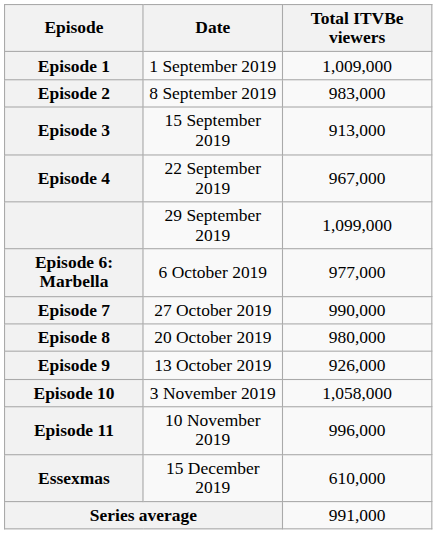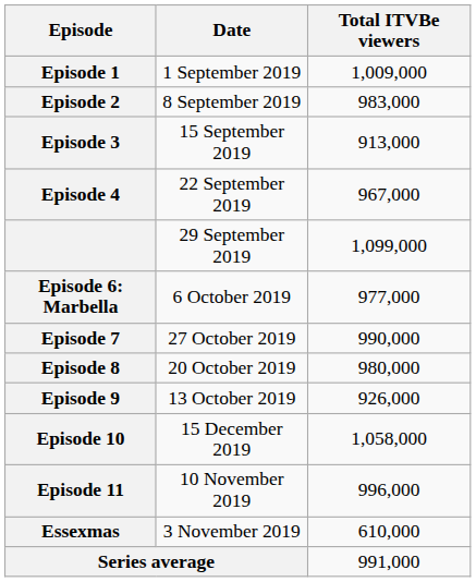 <table class="wikitable sortable" style="text-align:center">
 <tr>
 <th scope="col" style="width:120px;">Episode</th>
 <th scope="col" style="width:120px;">Date</th>
 <th scope="col" style="width:130px;">Total ITVBe viewers</th>
 </tr>
 <tr>
 <th scope="row">Episode 1</th>
 <td>1 September 2019</td>
 <td>1,009,000</td>
 </tr>
 <tr>
 <th scope="row">Episode 2</th>
 <td>8 September 2019</td>
 <td>983,000</td>
 </tr>
 <tr>
 <th scope="row">Episode 3</th>
 <td>15 September 2019</td>
 <td>913,000</td>
 </tr>
 <tr>
 <th scope="row">Episode 4</th>
 <td>22 September 2019</td>
 <td>967,000</td>
 </tr>
 <tr>
 <th scope="row"></th>
 <td>29 September 2019</td>
 <td>1,099,000</td>
 </tr>
 <tr>
 <th scope="row">Episode 6: Marbella</th>
 <td>6 October 2019</td>
 <td>977,000</td>
 </tr>
 <tr>
 <th scope="row">Episode 7</th>
 <td>27 October 2019</td>
 <td>990,000</td>
 </tr>
 <tr>
 <th scope="row">Episode 8</th>
 <td>20 October 2019</td>
 <td>980,000</td>
 </tr>
 <tr>
 <th scope="row">Episode 9</th>
 <td>13 October 2019</td>
 <td>926,000</td>
 </tr>
 <tr>
 <th scope="row">Episode 10</th>
-<td>3 November 2019</td>
+<td>15 December 2019</td>
 <td>1,058,000</td>
 </tr>
 <tr>
 <th scope="row">Episode 11</th>
 <td>10 November 2019</td>
 <td>996,000</td>
 </tr>
 <tr>
 <th scope="row">Essexmas</th>
-<td>15 December 2019</td>
+<td>3 November 2019</td>
 <td>610,000</td>
 </tr>
 <tr>
 <th scope="row" colspan="2">Series average</th>
 <td>991,000</td>
 </tr>
 </table>
